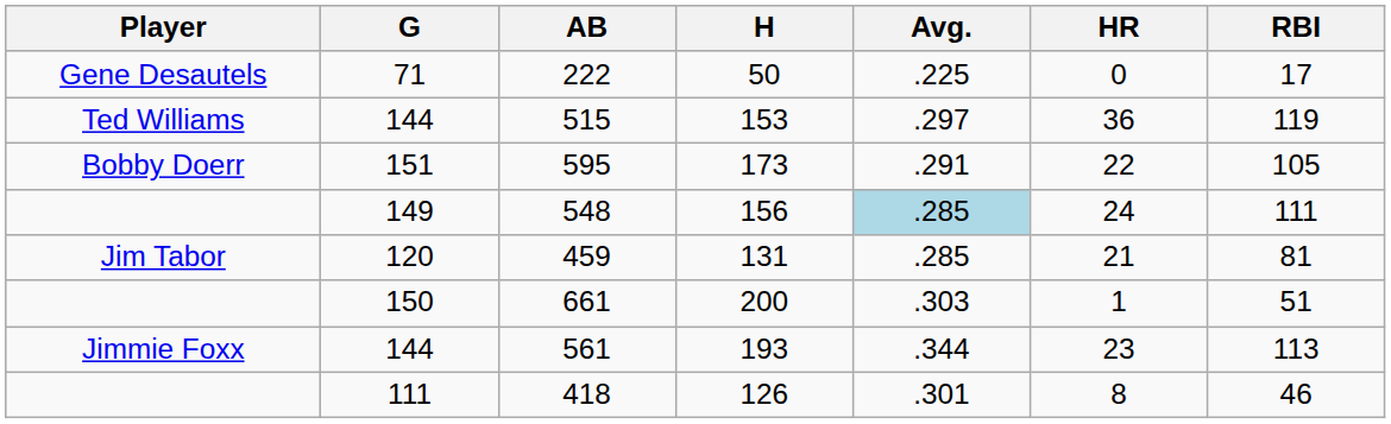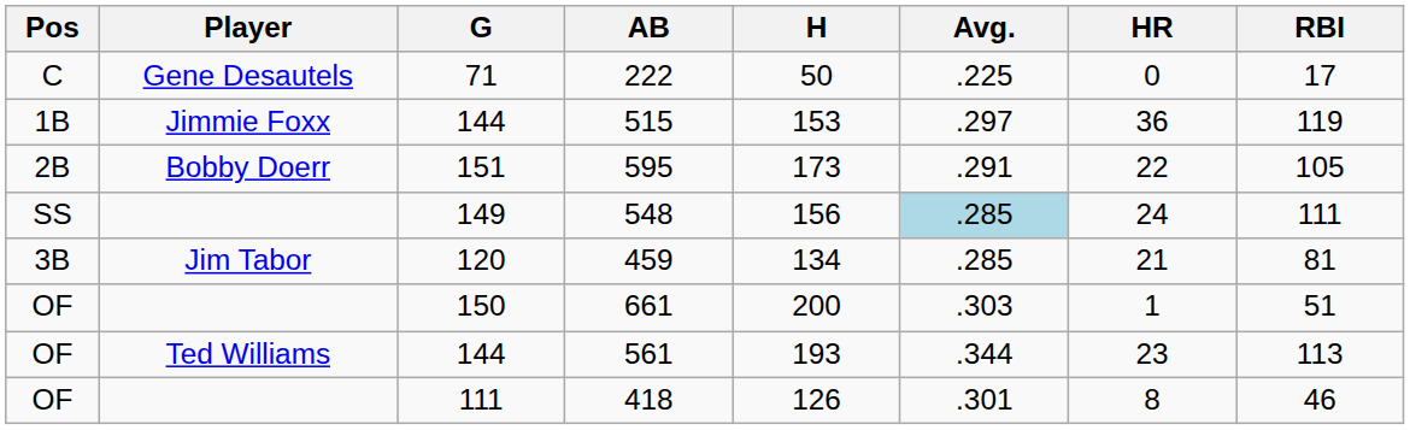 <table class="wikitable sortable">
 <tr>
+<th bgcolor="#DDDDFF" width="5%">Pos</th>
 <th bgcolor="#DDDDFF" width="16%">Player</th>
 <th bgcolor="#DDDDFF" width="9%">G</th>
 <th bgcolor="#DDDDFF" width="9%">AB</th>
 <th bgcolor="#DDDDFF" width="9%">H</th>
 <th bgcolor="#DDDDFF" width="9%">Avg.</th>
 <th bgcolor="#DDDDFF" width="9%">HR</th>
 <th bgcolor="#DDDDFF" width="9%">RBI</th>
 </tr>
 <tr align="center">
+<td>C</td>
 <td><a href='#'>Gene Desautels</a></td>
 <td>71</td>
 <td>222</td>
 <td>50</td>
 <td>.225</td>
 <td>0</td>
 <td>17</td>
 </tr>
 <tr align="center">
-<td><a href='#'>Ted Williams</a></td>
+<td>1B</td>
+<td><a href='#'>Jimmie Foxx</a></td>
 <td>144</td>
 <td>515</td>
 <td>153</td>
 <td>.297</td>
 <td>36</td>
 <td>119</td>
 </tr>
 <tr align="center">
+<td>2B</td>
 <td><a href='#'>Bobby Doerr</a></td>
 <td>151</td>
 <td>595</td>
 <td>173</td>
 <td>.291</td>
 <td>22</td>
 <td>105</td>
 </tr>
 <tr align="center">
+<td>SS</td>
 <td></td>
 <td>149</td>
 <td>548</td>
 <td>156</td>
 <td style="background: lightblue;">.285</td>
 <td>24</td>
 <td>111</td>
 </tr>
 <tr align="center">
+<td>3B</td>
 <td><a href='#'>Jim Tabor</a></td>
 <td>120</td>
 <td>459</td>
-<td>131</td>
+<td>134</td>
 <td>.285</td>
 <td>21</td>
 <td>81</td>
 </tr>
 <tr align="center">
+<td>OF</td>
 <td></td>
 <td>150</td>
 <td>661</td>
 <td>200</td>
 <td>.303</td>
 <td>1</td>
 <td>51</td>
 </tr>
 <tr align="center">
-<td><a href='#'>Jimmie Foxx</a></td>
+<td>OF</td>
+<td><a href='#'>Ted Williams</a></td>
 <td>144</td>
 <td>561</td>
 <td>193</td>
 <td>.344</td>
 <td>23</td>
 <td>113</td>
 </tr>
 <tr align="center">
+<td>OF</td>
 <td></td>
 <td>111</td>
 <td>418</td>
 <td>126</td>
 <td>.301</td>
 <td>8</td>
 <td>46</td>
 </tr>
 </table>
